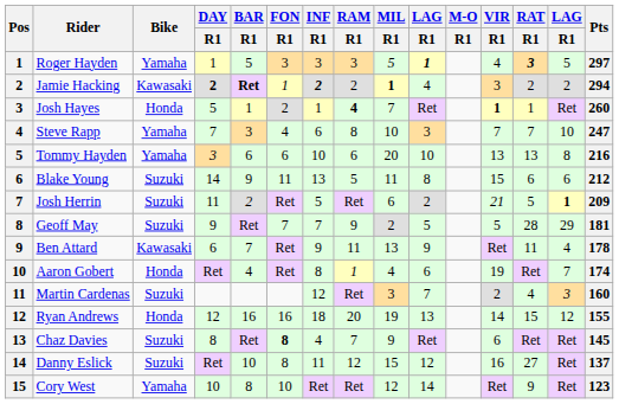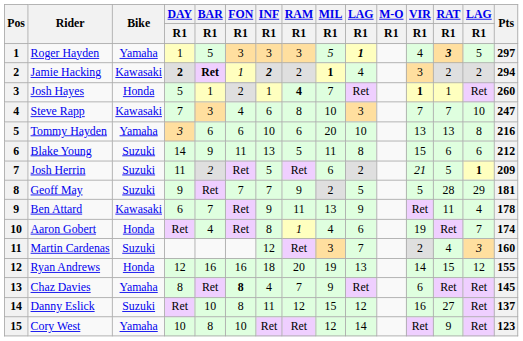 <table class="wikitable" style="font-size: 85%; text-align: center">
 <tr valign="top">
 <th valign="middle" rowspan=2>Pos</th>
 <th valign="middle" rowspan=2>Rider</th>
 <th valign="middle" rowspan=2>Bike</th>
 <th><a href='#'>DAY</a><br></th>
 <th><a href='#'>BAR</a><br></th>
 <th><a href='#'>FON</a><br></th>
 <th><a href='#'>INF</a><br></th>
 <th><a href='#'>RAM</a><br></th>
 <th><a href='#'>MIL</a><br></th>
 <th><a href='#'>LAG</a><br></th>
 <th><a href='#'>M-O</a><br></th>
 <th><a href='#'>VIR</a><br></th>
 <th><a href='#'>RAT</a><br></th>
 <th><a href='#'>LAG</a><br></th>
 <th valign="middle" rowspan=2>Pts</th>
 </tr>
 <tr>
 <th>R1</th>
 <th>R1</th>
 <th>R1</th>
 <th>R1</th>
 <th>R1</th>
 <th>R1</th>
 <th>R1</th>
 <th>R1</th>
 <th>R1</th>
 <th>R1</th>
 <th>R1</th>
 </tr>
 <tr>
 <th>1</th>
 <td align="left"> <a href='#'>Roger Hayden</a></td>
 <td><a href='#'>Yamaha</a></td>
 <td style="background:#ffffbf;">1</td>
 <td style="background:#dfffdf;">5</td>
 <td style="background:#ffdf9f;">3</td>
 <td style="background:#ffdf9f;">3</td>
 <td style="background:#ffdf9f;">3</td>
 <td style="background:#dfffdf;"><em>5</em></td>
 <td style="background:#ffffbf;"><strong><em>1</em></strong></td>
 <td></td>
 <td style="background:#dfffdf;">4</td>
 <td style="background:#ffdf9f;"><strong><em>3</em></strong></td>
 <td style="background:#dfffdf;">5</td>
 <th>297</th>
 </tr>
 <tr>
 <th>2</th>
 <td align="left"> <a href='#'>Jamie Hacking</a></td>
 <td><a href='#'>Kawasaki</a></td>
 <td style="background:#dfdfdf;"><strong>2</strong></td>
 <td style="background:#efcfff;"><strong>Ret</strong></td>
 <td style="background:#ffffbf;"><em>1</em></td>
 <td style="background:#dfdfdf;"><strong><em>2</em></strong></td>
 <td style="background:#dfdfdf;">2</td>
 <td style="background:#ffffbf;"><strong>1</strong></td>
 <td style="background:#dfffdf;">4</td>
 <td></td>
 <td style="background:#ffdf9f;">3</td>
 <td style="background:#dfdfdf;">2</td>
 <td style="background:#dfdfdf;">2</td>
 <th>294</th>
 </tr>
 <tr>
 <th>3</th>
 <td align="left"> <a href='#'>Josh Hayes</a></td>
 <td><a href='#'>Honda</a></td>
 <td style="background:#dfffdf;">5</td>
 <td style="background:#ffffbf;">1</td>
 <td style="background:#dfdfdf;">2</td>
 <td style="background:#ffffbf;">1</td>
 <td style="background:#dfffdf;"><strong>4</strong></td>
 <td style="background:#dfffdf;">7</td>
 <td style="background:#efcfff;">Ret</td>
 <td></td>
 <td style="background:#ffffbf;"><strong>1</strong></td>
 <td style="background:#ffffbf;">1</td>
 <td style="background:#efcfff;">Ret</td>
 <th>260</th>
 </tr>
 <tr>
 <th>4</th>
 <td align="left"> <a href='#'>Steve Rapp</a></td>
-<td><a href='#'>Yamaha</a></td>
+<td><a href='#'>Kawasaki</a></td>
 <td style="background:#dfffdf;">7</td>
 <td style="background:#ffdf9f;">3</td>
 <td style="background:#dfffdf;">4</td>
 <td style="background:#dfffdf;">6</td>
 <td style="background:#dfffdf;">8</td>
 <td style="background:#dfffdf;">10</td>
 <td style="background:#ffdf9f;">3</td>
 <td></td>
 <td style="background:#dfffdf;">7</td>
 <td style="background:#dfffdf;">7</td>
 <td style="background:#dfffdf;">10</td>
 <th>247</th>
 </tr>
 <tr>
 <th>5</th>
 <td align="left"> <a href='#'>Tommy Hayden</a></td>
 <td><a href='#'>Yamaha</a></td>
 <td style="background:#ffdf9f;"><em>3</em></td>
 <td style="background:#dfffdf;">6</td>
 <td style="background:#dfffdf;">6</td>
 <td style="background:#dfffdf;">10</td>
 <td style="background:#dfffdf;">6</td>
 <td style="background:#dfffdf;">20</td>
 <td style="background:#dfffdf;">10</td>
 <td></td>
 <td style="background:#dfffdf;">13</td>
 <td style="background:#dfffdf;">13</td>
 <td style="background:#dfffdf;">8</td>
 <th>216</th>
 </tr>
 <tr>
 <th>6</th>
 <td align="left"> <a href='#'>Blake Young</a></td>
 <td><a href='#'>Suzuki</a></td>
 <td style="background:#dfffdf;">14</td>
 <td style="background:#dfffdf;">9</td>
 <td style="background:#dfffdf;">11</td>
 <td style="background:#dfffdf;">13</td>
 <td style="background:#dfffdf;">5</td>
 <td style="background:#dfffdf;">11</td>
 <td style="background:#dfffdf;">8</td>
 <td></td>
 <td style="background:#dfffdf;">15</td>
 <td style="background:#dfffdf;">6</td>
 <td style="background:#dfffdf;">6</td>
 <th>212</th>
 </tr>
 <tr>
 <th>7</th>
 <td align="left"> <a href='#'>Josh Herrin</a></td>
 <td><a href='#'>Suzuki</a></td>
 <td style="background:#dfffdf;">11</td>
 <td style="background:#dfdfdf;"><em>2</em></td>
 <td style="background:#efcfff;">Ret</td>
 <td style="background:#dfffdf;">5</td>
 <td style="background:#efcfff;">Ret</td>
 <td style="background:#dfffdf;">6</td>
 <td style="background:#dfdfdf;">2</td>
 <td></td>
 <td style="background:#dfffdf;"><em>21</em></td>
 <td style="background:#dfffdf;">5</td>
 <td style="background:#ffffbf;"><strong>1</strong></td>
 <th>209</th>
 </tr>
 <tr>
 <th>8</th>
 <td align="left"> <a href='#'>Geoff May</a></td>
 <td><a href='#'>Suzuki</a></td>
 <td style="background:#dfffdf;">9</td>
 <td style="background:#efcfff;">Ret</td>
 <td style="background:#dfffdf;">7</td>
 <td style="background:#dfffdf;">7</td>
 <td style="background:#dfffdf;">9</td>
 <td style="background:#dfdfdf;">2</td>
 <td style="background:#dfffdf;">5</td>
 <td></td>
 <td style="background:#dfffdf;">5</td>
 <td style="background:#dfffdf;">28</td>
 <td style="background:#dfffdf;">29</td>
 <th>181</th>
 </tr>
 <tr>
 <th>9</th>
 <td align="left"> <a href='#'>Ben Attard</a></td>
 <td><a href='#'>Kawasaki</a></td>
 <td style="background:#dfffdf;">6</td>
 <td style="background:#dfffdf;">7</td>
 <td style="background:#efcfff;">Ret</td>
 <td style="background:#dfffdf;">9</td>
 <td style="background:#dfffdf;">11</td>
 <td style="background:#dfffdf;">13</td>
 <td style="background:#dfffdf;">9</td>
 <td></td>
 <td style="background:#efcfff;">Ret</td>
 <td style="background:#dfffdf;">11</td>
 <td style="background:#dfffdf;">4</td>
 <th>178</th>
 </tr>
 <tr>
 <th>10</th>
 <td align="left"> <a href='#'>Aaron Gobert</a></td>
 <td><a href='#'>Honda</a></td>
 <td style="background:#efcfff;">Ret</td>
 <td style="background:#dfffdf;">4</td>
 <td style="background:#efcfff;">Ret</td>
 <td style="background:#dfffdf;">8</td>
 <td style="background:#ffffbf;"><em>1</em></td>
 <td style="background:#dfffdf;">4</td>
 <td style="background:#dfffdf;">6</td>
 <td></td>
 <td style="background:#dfffdf;">19</td>
 <td style="background:#efcfff;">Ret</td>
 <td style="background:#dfffdf;">7</td>
 <th>174</th>
 </tr>
 <tr>
 <th>11</th>
 <td align="left"> <a href='#'>Martin Cardenas</a></td>
 <td><a href='#'>Suzuki</a></td>
 <td></td>
 <td></td>
 <td></td>
 <td style="background:#dfffdf;">12</td>
 <td style="background:#efcfff;">Ret</td>
 <td style="background:#ffdf9f;">3</td>
 <td style="background:#dfffdf;">7</td>
 <td></td>
 <td style="background:#dfdfdf;">2</td>
 <td style="background:#dfffdf;">4</td>
 <td style="background:#ffdf9f;"><em>3</em></td>
 <th>160</th>
 </tr>
 <tr>
 <th>12</th>
 <td align="left"> <a href='#'>Ryan Andrews</a></td>
 <td><a href='#'>Honda</a></td>
 <td style="background:#dfffdf;">12</td>
 <td style="background:#dfffdf;">16</td>
 <td style="background:#dfffdf;">16</td>
 <td style="background:#dfffdf;">18</td>
 <td style="background:#dfffdf;">20</td>
 <td style="background:#dfffdf;">19</td>
 <td style="background:#dfffdf;">13</td>
 <td></td>
 <td style="background:#dfffdf;">14</td>
 <td style="background:#dfffdf;">15</td>
 <td style="background:#dfffdf;">12</td>
 <th>155</th>
 </tr>
 <tr>
 <th>13</th>
 <td align="left"> <a href='#'>Chaz Davies</a></td>
-<td><a href='#'>Suzuki</a></td>
+<td><a href='#'>Yamaha</a></td>
 <td style="background:#dfffdf;">8</td>
 <td style="background:#efcfff;">Ret</td>
 <td style="background:#dfffdf;"><strong>8</strong></td>
 <td style="background:#dfffdf;">4</td>
 <td style="background:#dfffdf;">7</td>
 <td style="background:#dfffdf;">9</td>
 <td style="background:#efcfff;">Ret</td>
 <td></td>
 <td style="background:#dfffdf;">6</td>
 <td style="background:#efcfff;">Ret</td>
 <td style="background:#efcfff;">Ret</td>
 <th>145</th>
 </tr>
 <tr>
 <th>14</th>
 <td align="left"> <a href='#'>Danny Eslick</a></td>
 <td><a href='#'>Suzuki</a></td>
 <td style="background:#efcfff;">Ret</td>
 <td style="background:#dfffdf;">10</td>
 <td style="background:#dfffdf;">8</td>
 <td style="background:#dfffdf;">11</td>
 <td style="background:#dfffdf;">12</td>
 <td style="background:#dfffdf;">15</td>
 <td style="background:#dfffdf;">12</td>
 <td></td>
 <td style="background:#dfffdf;">16</td>
 <td style="background:#dfffdf;">27</td>
 <td style="background:#efcfff;">Ret</td>
 <th>137</th>
 </tr>
 <tr>
 <th>15</th>
 <td align="left"> <a href='#'>Cory West</a></td>
 <td><a href='#'>Yamaha</a></td>
 <td style="background:#dfffdf;">10</td>
 <td style="background:#dfffdf;">8</td>
 <td style="background:#dfffdf;">10</td>
 <td style="background:#efcfff;">Ret</td>
 <td style="background:#efcfff;">Ret</td>
 <td style="background:#dfffdf;">12</td>
 <td style="background:#dfffdf;">14</td>
 <td></td>
 <td style="background:#efcfff;">Ret</td>
 <td style="background:#dfffdf;">9</td>
 <td style="background:#efcfff;">Ret</td>
 <th>123</th>
 </tr>
 </table>
